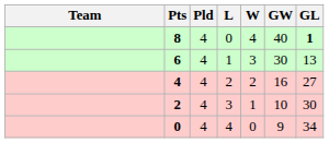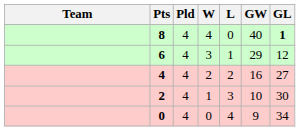 <table class=wikitable style="text-align:center">
 <tr>
 <th width=175>Team</th>
 <th width=20>Pts</th>
 <th width=20>Pld</th>
+<th width=20>W</th>
 <th width=20>L</th>
-<th width=20>W</th>
 <th width=20>GW</th>
 <th width=20>GL</th>
 </tr>
 <tr bgcolor=ccffcc>
 <td style="text-align:left"></td>
 <td><strong>8</strong></td>
 <td>4</td>
+<td>4</td>
 <td>0</td>
-<td>4</td>
 <td>40</td>
 <td><strong>1</strong></td>
 </tr>
 <tr bgcolor=ccffcc>
 <td style="text-align:left"></td>
 <td><strong>6</strong></td>
 <td>4</td>
+<td>3</td>
 <td>1</td>
-<td>3</td>
-<td>30</td>
-<td>13</td>
+<td>29</td>
+<td>12</td>
 </tr>
 <tr bgcolor=ffcccc>
 <td style="text-align:left"></td>
 <td><strong>4</strong></td>
 <td>4</td>
 <td>2</td>
 <td>2</td>
 <td>16</td>
 <td>27</td>
 </tr>
 <tr bgcolor=ffcccc>
 <td style="text-align:left"></td>
 <td><strong>2</strong></td>
 <td>4</td>
+<td>1</td>
 <td>3</td>
-<td>1</td>
 <td>10</td>
 <td>30</td>
 </tr>
 <tr bgcolor=ffcccc>
 <td style="text-align:left"></td>
 <td><strong>0</strong></td>
 <td>4</td>
+<td>0</td>
 <td>4</td>
-<td>0</td>
 <td>9</td>
 <td>34</td>
 </tr>
 </table>
